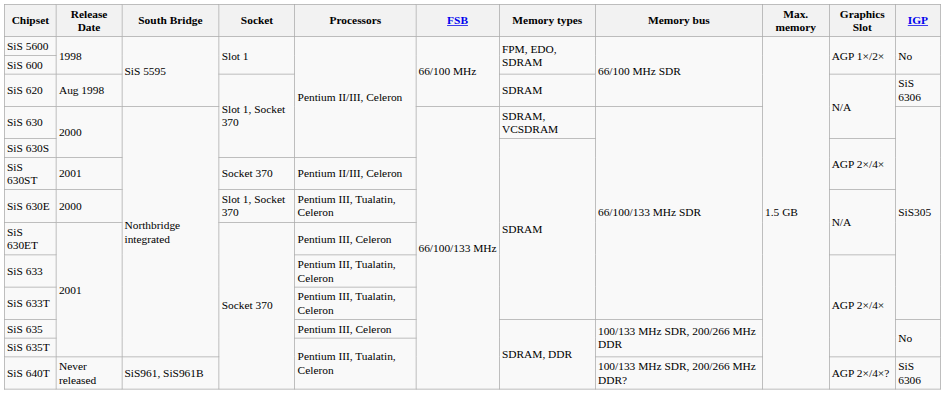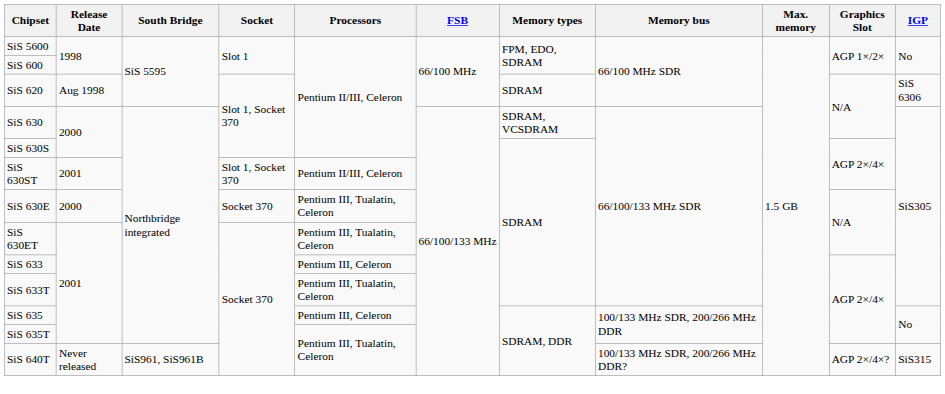 <table class="wikitable" style="font-size: 95%;">
 <tr>
 <th>Chipset</th>
 <th>Release Date</th>
 <th>South Bridge</th>
 <th>Socket</th>
 <th>Processors</th>
 <th><a href='#'>FSB</a></th>
 <th>Memory types</th>
 <th>Memory bus</th>
 <th>Max. memory</th>
 <th>Graphics Slot</th>
 <th><a href='#'>IGP</a></th>
 </tr>
 <tr>
 <td>SiS 5600</td>
 <td rowspan="2">1998</td>
 <td rowspan="3">SiS 5595</td>
 <td rowspan="2">Slot 1</td>
 <td rowspan="5">Pentium II/III, Celeron</td>
 <td rowspan="3">66/100 MHz</td>
 <td rowspan="2">FPM, EDO, SDRAM</td>
 <td rowspan="3">66/100 MHz SDR</td>
 <td rowspan="13">1.5 GB</td>
 <td rowspan="2">AGP 1×/2×</td>
 <td rowspan="2">No</td>
 </tr>
 <tr>
 <td>SiS 600</td>
 </tr>
 <tr>
 <td>SiS 620</td>
 <td>Aug 1998</td>
 <td rowspan="3">Slot 1, Socket 370</td>
 <td>SDRAM</td>
 <td rowspan="2">N/A</td>
 <td>SiS 6306</td>
 </tr>
 <tr>
 <td>SiS 630</td>
 <td rowspan="2">2000</td>
 <td rowspan="9">Northbridge integrated</td>
 <td rowspan="10">66/100/133 MHz</td>
 <td>SDRAM, VCSDRAM</td>
 <td rowspan="7">66/100/133 MHz SDR</td>
 <td rowspan="7">SiS305</td>
 </tr>
 <tr>
 <td>SiS 630S</td>
 <td rowspan="6">SDRAM</td>
 <td rowspan="2">AGP 2×/4×</td>
 </tr>
 <tr>
 <td>SiS 630ST</td>
 <td>2001</td>
-<td>Socket 370</td>
+<td>Slot 1, Socket 370</td>
 <td>Pentium II/III, Celeron</td>
 </tr>
 <tr>
 <td>SiS 630E</td>
 <td>2000</td>
-<td>Slot 1, Socket 370</td>
+<td>Socket 370</td>
 <td>Pentium III, Tualatin, Celeron</td>
 <td rowspan="2">N/A</td>
 </tr>
 <tr>
 <td>SiS 630ET</td>
 <td rowspan="5">2001</td>
 <td rowspan="6">Socket 370</td>
-<td>Pentium III, Celeron</td>
+<td>Pentium III, Tualatin, Celeron</td>
 </tr>
 <tr>
 <td>SiS 633</td>
-<td>Pentium III, Tualatin, Celeron</td>
+<td>Pentium III, Celeron</td>
 <td rowspan="4">AGP 2×/4×</td>
 </tr>
 <tr>
 <td>SiS 633T</td>
 <td>Pentium III, Tualatin, Celeron</td>
 </tr>
 <tr>
 <td>SiS 635</td>
 <td>Pentium III, Celeron</td>
 <td rowspan="3">SDRAM, DDR</td>
 <td rowspan="2">100/133 MHz SDR, 200/266 MHz DDR</td>
 <td rowspan="2">No</td>
 </tr>
 <tr>
 <td>SiS 635T</td>
 <td rowspan="2">Pentium III, Tualatin, Celeron</td>
 </tr>
 <tr>
 <td>SiS 640T</td>
 <td>Never released</td>
 <td>SiS961, SiS961B</td>
 <td>100/133 MHz SDR, 200/266 MHz DDR?</td>
 <td>AGP 2×/4×?</td>
-<td>SiS 6306</td>
+<td>SiS315</td>
 </tr>
 </table>
